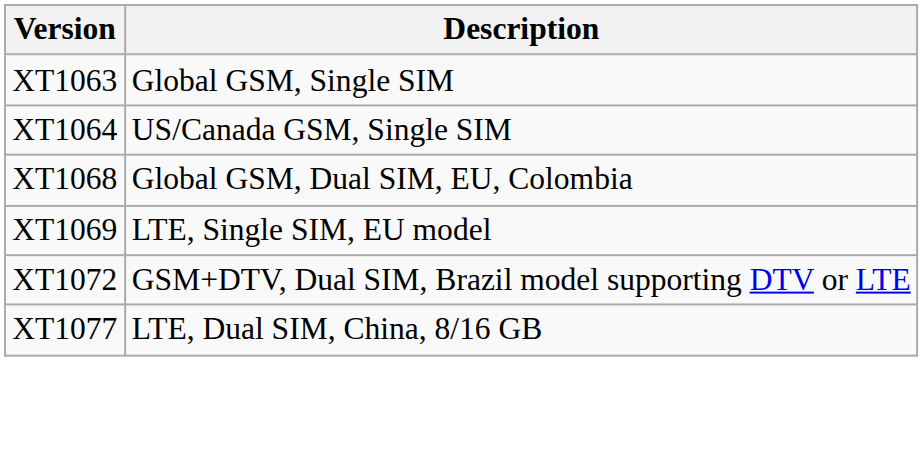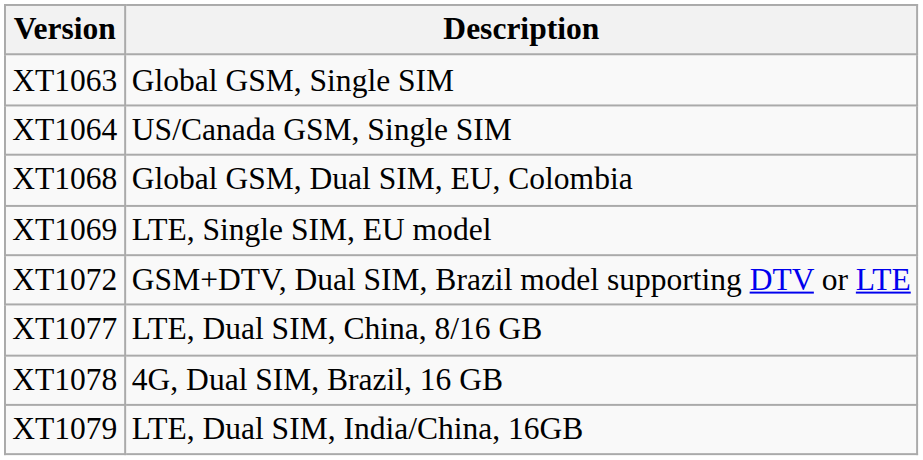 <table class="wikitable sortable">
 <tr>
 <th>Version</th>
 <th>Description</th>
 </tr>
 <tr>
 <td>XT1063</td>
 <td>Global GSM, Single SIM</td>
 </tr>
 <tr>
 <td>XT1064</td>
 <td>US/Canada GSM, Single SIM</td>
 </tr>
 <tr>
 <td>XT1068</td>
 <td>Global GSM, Dual SIM, EU, Colombia</td>
 </tr>
 <tr>
 <td>XT1069</td>
 <td>LTE, Single SIM, EU model</td>
 </tr>
 <tr>
 <td>XT1072</td>
 <td>GSM+DTV, Dual SIM, Brazil model supporting <a href='#'>DTV</a> or <a href='#'>LTE</a></td>
 </tr>
 <tr>
 <td>XT1077</td>
 <td>LTE, Dual SIM, China, 8/16 GB</td>
 </tr>
+<tr>
+<td>XT1078</td>
+<td>4G, Dual SIM, Brazil, 16 GB</td>
+</tr>
+<tr>
+<td>XT1079</td>
+<td>LTE, Dual SIM, India/China, 16GB</td>
+</tr>
 </table>
